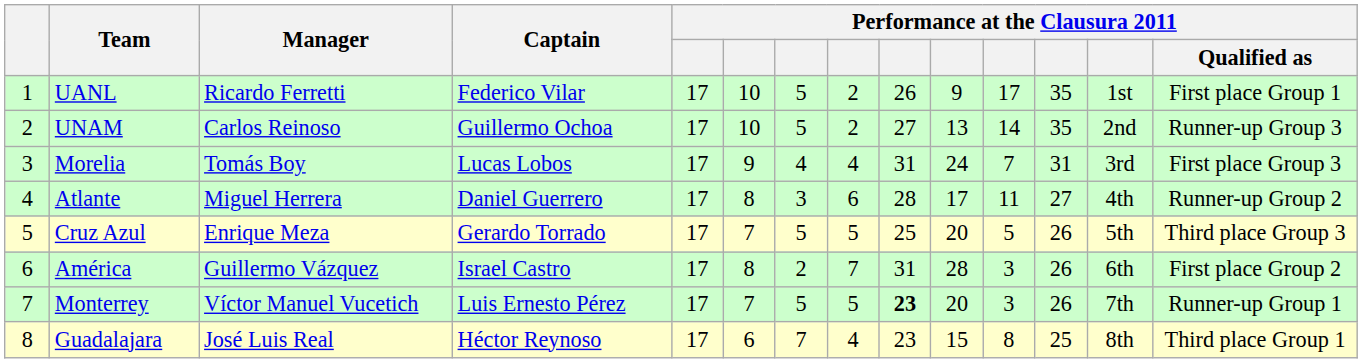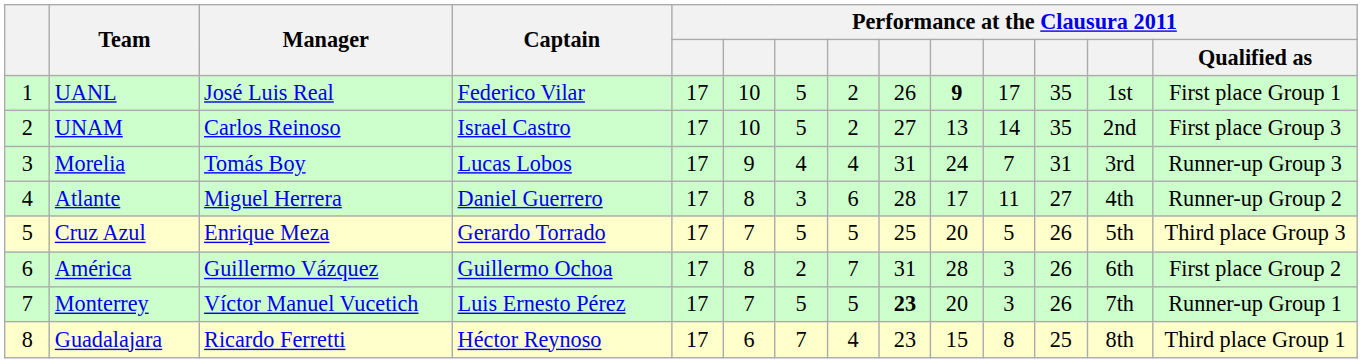 <table class="wikitable" style="text-align: center;">
 <tr>
 <th width=25; rowspan=2></th>
 <th width=100; rowspan=2>Team</th>
 <th width=175; rowspan=2>Manager</th>
 <th width=150; rowspan=2>Captain</th>
 <th colspan=10>Performance at the <a href='#'>Clausura 2011</a></th>
 </tr>
 <tr>
 <th width=30></th>
 <th width=30></th>
 <th width=30></th>
 <th width=30></th>
 <th width=30></th>
 <th width=30></th>
 <th width=30></th>
 <th width=30></th>
 <th width=40></th>
 <th width=140>Qualified as</th>
 </tr>
 <tr style="background:#ccffcc;">
 <td>1</td>
 <td style="text-align: left;"><a href='#'>UANL</a></td>
-<td style="text-align: left;"> <a href='#'>Ricardo Ferretti</a></td>
+<td style="text-align: left;"> <a href='#'>José Luis Real</a></td>
 <td style="text-align: left;"> <a href='#'>Federico Vilar</a></td>
 <td>17</td>
 <td>10</td>
 <td>5</td>
 <td>2</td>
 <td>26</td>
-<td>9</td>
+<td><strong>9</strong></td>
 <td>17</td>
 <td>35</td>
 <td>1st</td>
 <td>First place Group 1</td>
 </tr>
 <tr style="background:#ccffcc;">
 <td>2</td>
 <td style="text-align: left;"><a href='#'>UNAM</a></td>
 <td style="text-align: left;"> <a href='#'>Carlos Reinoso</a></td>
-<td style="text-align: left;"> <a href='#'>Guillermo Ochoa</a></td>
+<td style="text-align: left;"> <a href='#'>Israel Castro</a></td>
 <td>17</td>
 <td>10</td>
 <td>5</td>
 <td>2</td>
 <td>27</td>
 <td>13</td>
 <td>14</td>
 <td>35</td>
 <td>2nd</td>
-<td>Runner-up Group 3</td>
+<td>First place Group 3</td>
 </tr>
 <tr style="background:#ccffcc;">
 <td>3</td>
 <td style="text-align: left;"><a href='#'>Morelia</a></td>
 <td style="text-align: left;"> <a href='#'>Tomás Boy</a></td>
 <td style="text-align: left;"> <a href='#'>Lucas Lobos</a></td>
 <td>17</td>
 <td>9</td>
 <td>4</td>
 <td>4</td>
 <td>31</td>
 <td>24</td>
 <td>7</td>
 <td>31</td>
 <td>3rd</td>
-<td>First place Group 3</td>
+<td>Runner-up Group 3</td>
 </tr>
 <tr style="background:#ccffcc;">
 <td>4</td>
 <td style="text-align: left;"><a href='#'>Atlante</a></td>
 <td style="text-align: left;"> <a href='#'>Miguel Herrera</a></td>
 <td style="text-align: left;"> <a href='#'>Daniel Guerrero</a></td>
 <td>17</td>
 <td>8</td>
 <td>3</td>
 <td>6</td>
 <td>28</td>
 <td>17</td>
 <td>11</td>
 <td>27</td>
 <td>4th</td>
 <td>Runner-up Group 2</td>
 </tr>
 <tr style="background:#ffffcc;">
 <td>5</td>
 <td style="text-align: left;"><a href='#'>Cruz Azul</a></td>
 <td style="text-align: left;"> <a href='#'>Enrique Meza</a></td>
 <td style="text-align: left;"> <a href='#'>Gerardo Torrado</a></td>
 <td>17</td>
 <td>7</td>
 <td>5</td>
 <td>5</td>
 <td>25</td>
 <td>20</td>
 <td>5</td>
 <td>26</td>
 <td>5th</td>
 <td>Third place Group 3</td>
 </tr>
 <tr style="background:#ccffcc;">
 <td>6</td>
 <td style="text-align: left;"><a href='#'>América</a></td>
 <td style="text-align: left;"> <a href='#'>Guillermo Vázquez</a></td>
-<td style="text-align: left;"> <a href='#'>Israel Castro</a></td>
+<td style="text-align: left;"> <a href='#'>Guillermo Ochoa</a></td>
 <td>17</td>
 <td>8</td>
 <td>2</td>
 <td>7</td>
 <td>31</td>
 <td>28</td>
 <td>3</td>
 <td>26</td>
 <td>6th</td>
 <td>First place Group 2</td>
 </tr>
 <tr style="background:#ccffcc;">
 <td>7</td>
 <td style="text-align: left;"><a href='#'>Monterrey</a></td>
 <td style="text-align: left;"> <a href='#'>Víctor Manuel Vucetich</a></td>
 <td style="text-align: left;"> <a href='#'>Luis Ernesto Pérez</a></td>
 <td>17</td>
 <td>7</td>
 <td>5</td>
 <td>5</td>
 <td><strong>23</strong></td>
 <td>20</td>
 <td>3</td>
 <td>26</td>
 <td>7th</td>
 <td>Runner-up Group 1</td>
 </tr>
 <tr style="background:#ffffcc;">
 <td>8</td>
 <td style="text-align: left;"><a href='#'>Guadalajara</a></td>
-<td style="text-align: left;"> <a href='#'>José Luis Real</a></td>
+<td style="text-align: left;"> <a href='#'>Ricardo Ferretti</a></td>
 <td style="text-align: left;"> <a href='#'>Héctor Reynoso</a></td>
 <td>17</td>
 <td>6</td>
 <td>7</td>
 <td>4</td>
 <td>23</td>
 <td>15</td>
 <td>8</td>
 <td>25</td>
 <td>8th</td>
 <td>Third place Group 1</td>
 </tr>
 </table>
